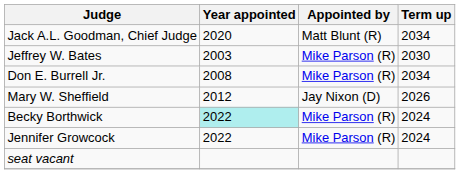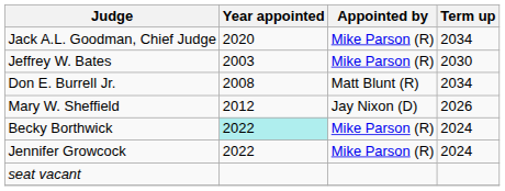 <table class="wikitable">
 <tr>
 <th>Judge</th>
 <th>Year appointed</th>
 <th>Appointed by</th>
 <th>Term up</th>
 </tr>
 <tr>
 <td>Jack A.L. Goodman, Chief Judge</td>
 <td>2020</td>
-<td>Matt Blunt (R)</td>
+<td><a href='#'>Mike Parson</a> (R)</td>
 <td>2034</td>
 </tr>
 <tr>
 <td>Jeffrey W. Bates</td>
 <td>2003</td>
 <td><a href='#'>Mike Parson</a> (R)</td>
 <td>2030</td>
 </tr>
 <tr>
 <td>Don E. Burrell Jr.</td>
 <td>2008</td>
-<td><a href='#'>Mike Parson</a> (R)</td>
+<td>Matt Blunt (R)</td>
 <td>2034</td>
 </tr>
 <tr>
 <td>Mary W. Sheffield</td>
 <td>2012</td>
 <td>Jay Nixon (D)</td>
 <td>2026</td>
 </tr>
 <tr>
 <td>Becky Borthwick</td>
 <td style="background: paleturquoise;">2022</td>
 <td><a href='#'>Mike Parson</a> (R)</td>
 <td>2024</td>
 </tr>
 <tr>
 <td>Jennifer Growcock</td>
 <td>2022</td>
 <td><a href='#'>Mike Parson</a> (R)</td>
 <td>2024</td>
 </tr>
 <tr>
 <td><em>seat vacant</em></td>
 <td align="center"></td>
 <td align="center"></td>
 <td align="center"></td>
 </tr>
 <tr>
 </tr>
 </table>
